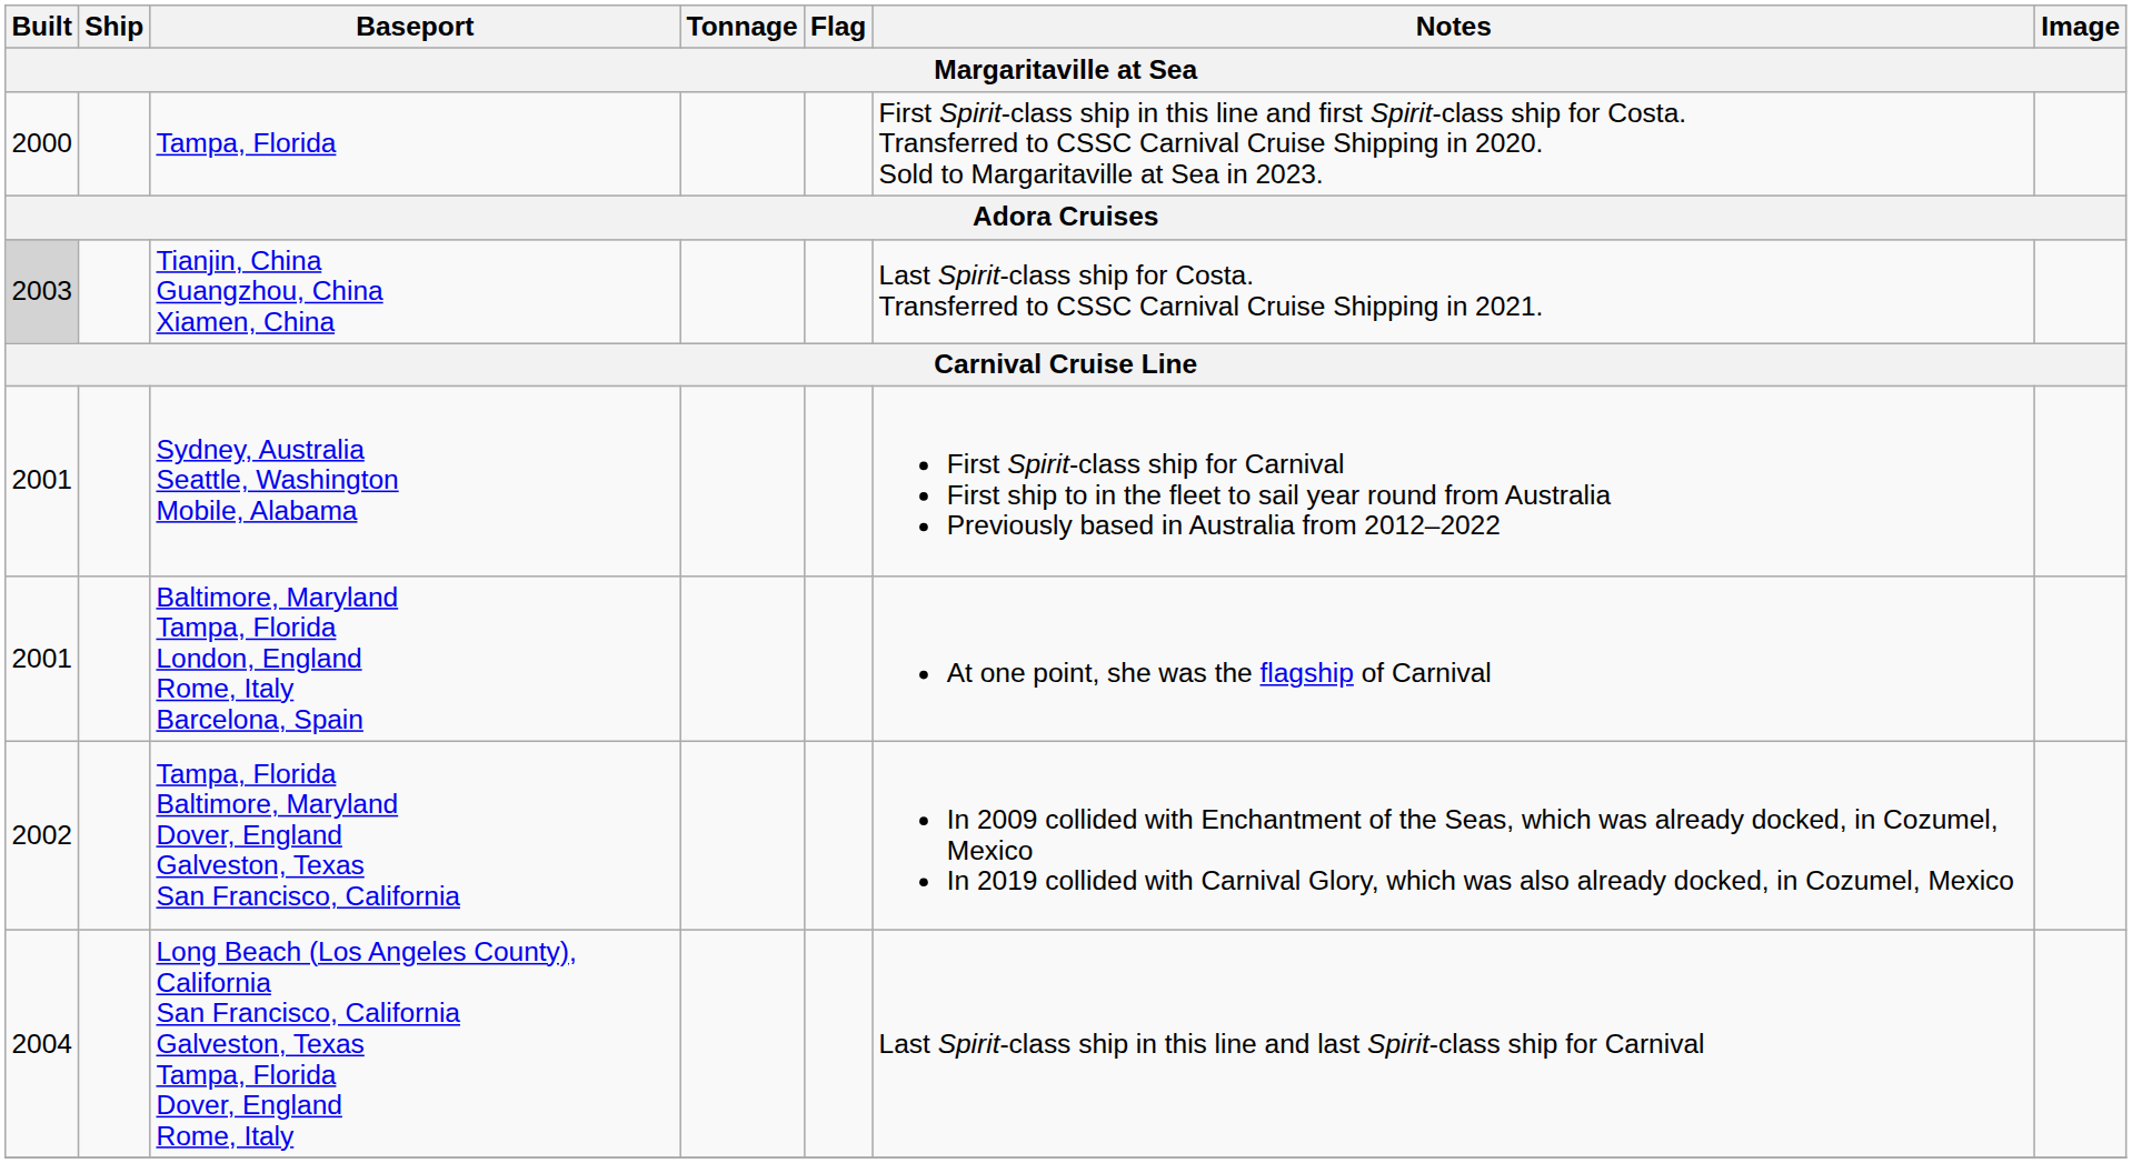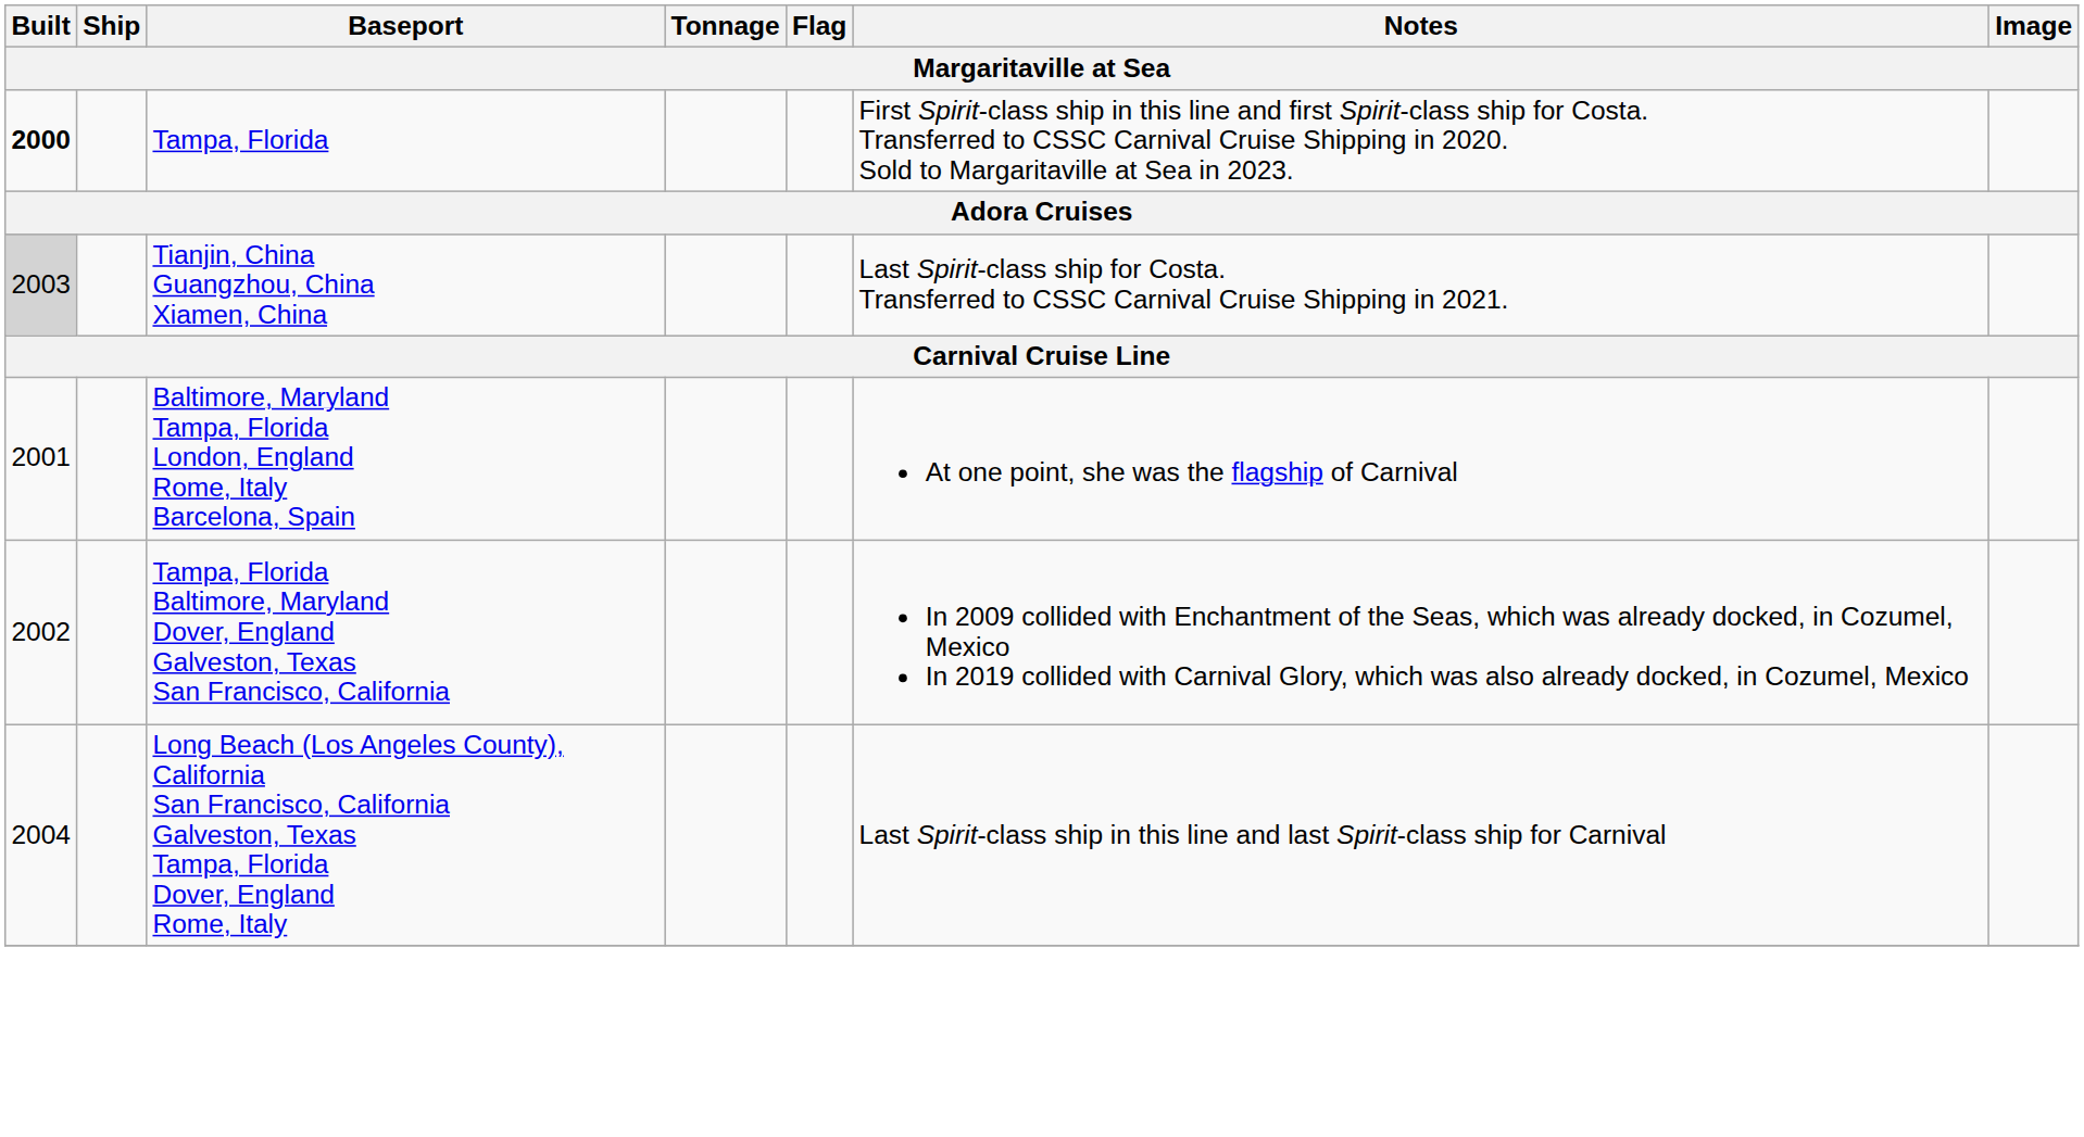 <table class="wikitable sortable">
 <tr>
 <th>Built</th>
 <th>Ship</th>
 <th>Baseport</th>
 <th>Tonnage</th>
 <th>Flag</th>
 <th>Notes</th>
 <th>Image</th>
 </tr>
 <tr>
 <th colspan="7">Margaritaville at Sea</th>
 </tr>
 <tr>
-<td>2000</td>
+<td><strong>2000</strong></td>
 <td></td>
 <td><a href='#'>Tampa, Florida</a></td>
 <td></td>
 <td></td>
 <td>First <em>Spirit</em>-class ship in this line and first <em>Spirit</em>-class ship for Costa.<br>Transferred to CSSC Carnival Cruise Shipping in 2020.<br>Sold to Margaritaville at Sea in 2023.</td>
 <td></td>
 </tr>
 <tr>
 <th colspan="7">Adora Cruises</th>
 </tr>
 <tr>
 <td style="background: lightgrey;">2003</td>
 <td></td>
 <td><a href='#'>Tianjin, China</a><br><a href='#'>Guangzhou, China</a><br><a href='#'>Xiamen, China</a></td>
 <td></td>
 <td></td>
 <td>Last <em>Spirit</em>-class ship for Costa.<br>Transferred to CSSC Carnival Cruise Shipping in 2021.</td>
 <td></td>
 </tr>
 <tr>
 <th colspan="7">Carnival Cruise Line</th>
-</tr>
-<tr>
-<td>2001</td>
-<td></td>
-<td><a href='#'>Sydney, Australia</a><br><a href='#'>Seattle, Washington</a><br><a href='#'>Mobile, Alabama</a></td>
-<td></td>
-<td></td>
-<td><br><ul><li>First <em>Spirit</em>-class ship for Carnival</li><li>First ship to in the fleet to sail year round from Australia</li><li>Previously based in Australia from 2012–2022</li></ul></td>
-<td></td>
 </tr>
 <tr>
 <td>2001</td>
 <td></td>
 <td><a href='#'>Baltimore, Maryland</a><br><a href='#'>Tampa, Florida</a><br><a href='#'>London, England</a><br><a href='#'>Rome, Italy</a><br><a href='#'>Barcelona, Spain</a></td>
 <td></td>
 <td></td>
 <td><br><ul><li>At one point, she was the <a href='#'>flagship</a> of Carnival</li></ul></td>
 <td></td>
 </tr>
 <tr>
 <td>2002</td>
 <td></td>
 <td><a href='#'>Tampa, Florida</a><br><a href='#'>Baltimore, Maryland</a><br><a href='#'>Dover, England</a><br><a href='#'>Galveston, Texas</a><br><a href='#'>San Francisco, California</a></td>
 <td></td>
 <td></td>
 <td><br><ul><li>In 2009 collided with Enchantment of the Seas, which was already docked, in Cozumel, Mexico</li><li>In 2019 collided with Carnival Glory, which was also already docked, in Cozumel, Mexico</li></ul></td>
 <td></td>
 </tr>
 <tr>
 <td>2004</td>
 <td></td>
 <td><a href='#'>Long Beach (Los Angeles County), California</a><br><a href='#'>San Francisco, California</a><br><a href='#'>Galveston, Texas</a><br><a href='#'>Tampa, Florida</a><br><a href='#'>Dover, England</a><br><a href='#'>Rome, Italy</a></td>
 <td></td>
 <td></td>
 <td>Last <em>Spirit</em>-class ship in this line and last <em>Spirit</em>-class ship for Carnival</td>
 <td></td>
 </tr>
 <tr>
 </tr>
 </table>
